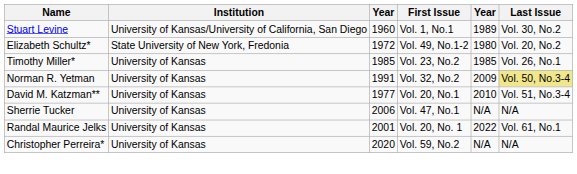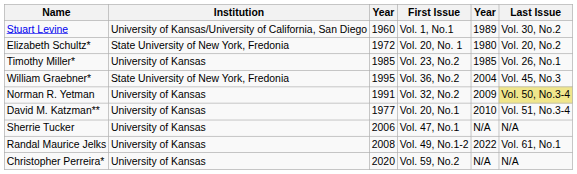 <table class="wikitable">
 <tr>
 <th>Name</th>
 <th>Institution</th>
 <th>Year</th>
 <th>First Issue</th>
 <th>Year</th>
 <th>Last Issue</th>
 </tr>
 <tr>
 <td><a href='#'>Stuart Levine</a></td>
 <td>University of Kansas/University of California, San Diego</td>
 <td>1960</td>
 <td>Vol.  1, No.1</td>
 <td>1989</td>
 <td>Vol. 30, No.2</td>
 </tr>
 <tr>
 <td>Elizabeth Schultz*</td>
 <td>State University of New York, Fredonia</td>
 <td>1972</td>
-<td>Vol. 49, No.1-2</td>
+<td>Vol. 20, No. 1</td>
 <td>1980</td>
 <td>Vol. 20, No.2</td>
 </tr>
 <tr>
 <td>Timothy Miller*</td>
 <td>University of Kansas</td>
 <td>1985</td>
 <td>Vol. 23, No.2</td>
 <td>1985</td>
 <td>Vol. 26, No.1</td>
+</tr>
+<tr>
+<td>William Graebner*</td>
+<td>State University of New York, Fredonia</td>
+<td>1995</td>
+<td>Vol. 36, No.2</td>
+<td>2004</td>
+<td>Vol. 45, No.3</td>
 </tr>
 <tr>
 <td>Norman R. Yetman</td>
 <td>University of Kansas</td>
 <td>1991</td>
 <td>Vol. 32, No.2</td>
 <td>2009</td>
 <td style="background: khaki;">Vol. 50, No.3-4</td>
 </tr>
 <tr>
 <td>David M. Katzman**</td>
 <td>University of Kansas</td>
 <td>1977</td>
 <td>Vol. 20, No.1</td>
 <td>2010</td>
 <td>Vol. 51, No.3-4</td>
 </tr>
 <tr>
 <td>Sherrie Tucker</td>
 <td>University of Kansas</td>
 <td>2006</td>
 <td>Vol. 47, No.1</td>
 <td>N/A</td>
 <td>N/A</td>
 </tr>
 <tr>
 <td>Randal Maurice Jelks</td>
 <td>University of Kansas</td>
-<td>2001</td>
-<td>Vol. 20, No. 1</td>
+<td>2008</td>
+<td>Vol. 49, No.1-2</td>
 <td>2022</td>
 <td>Vol. 61, No.1</td>
 </tr>
 <tr>
 <td>Christopher Perreira*</td>
 <td>University of Kansas</td>
 <td>2020</td>
 <td>Vol. 59, No.2</td>
 <td>N/A</td>
 <td>N/A</td>
 </tr>
 </table>
